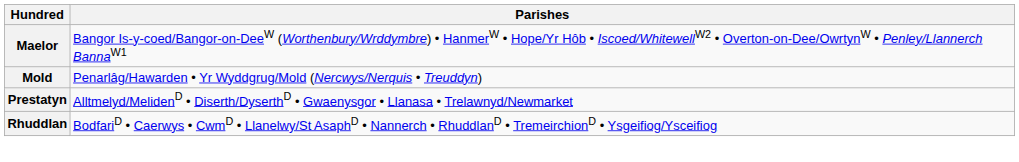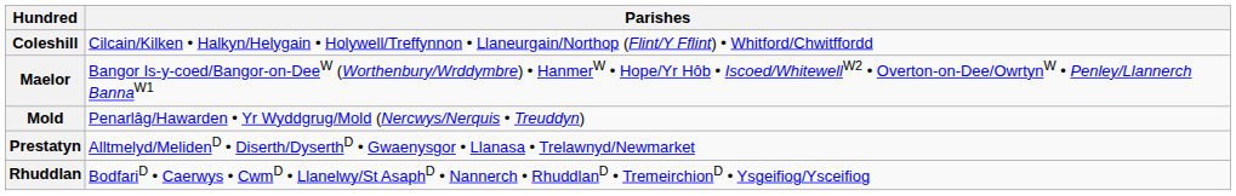 <table class="wikitable">
 <tr>
 <th>Hundred</th>
 <th>Parishes</th>
+</tr>
+<tr>
+<th>Coleshill</th>
+<td><a href='#'>Cilcain/Kilken</a> • <a href='#'>Halkyn/Helygain</a> • <a href='#'>Holywell/Treffynnon</a> • <a href='#'>Llaneurgain/Northop</a> (<em><a href='#'>Flint/Y Fflint</a></em>) • <a href='#'>Whitford/Chwitffordd</a></td>
 </tr>
 <tr>
 <th>Maelor</th>
 <td><a href='#'>Bangor Is-y-coed/Bangor-on-Dee</a><sup>W</sup> (<em><a href='#'>Worthenbury/Wrddymbre</a></em>) • <a href='#'>Hanmer</a><sup>W</sup> • <a href='#'>Hope/Yr Hôb</a> • <em><a href='#'>Iscoed/Whitewell</a></em><sup>W2</sup> • <a href='#'>Overton-on-Dee/Owrtyn</a><sup>W</sup> • <em><a href='#'>Penley/Llannerch Banna</a></em><sup>W1</sup></td>
 </tr>
 <tr>
 <th>Mold</th>
 <td><a href='#'>Penarlâg/Hawarden</a> • <a href='#'>Yr Wyddgrug/Mold</a> (<em><a href='#'>Nercwys/Nerquis</a> • <a href='#'>Treuddyn</a></em>)</td>
 </tr>
 <tr>
 <th>Prestatyn</th>
 <td><a href='#'>Alltmelyd/Meliden</a><sup>D</sup> • <a href='#'>Diserth/Dyserth</a><sup>D</sup> • <a href='#'>Gwaenysgor</a> • <a href='#'>Llanasa</a> • <a href='#'>Trelawnyd/Newmarket</a></td>
 </tr>
 <tr>
 <th>Rhuddlan</th>
 <td><a href='#'>Bodfari</a><sup>D</sup> • <a href='#'>Caerwys</a> • <a href='#'>Cwm</a><sup>D</sup> • <a href='#'>Llanelwy/St Asaph</a><sup>D</sup> • <a href='#'>Nannerch</a> • <a href='#'>Rhuddlan</a><sup>D</sup> • <a href='#'>Tremeirchion</a><sup>D</sup> • <a href='#'>Ysgeifiog/Ysceifiog</a></td>
 </tr>
 </table>
